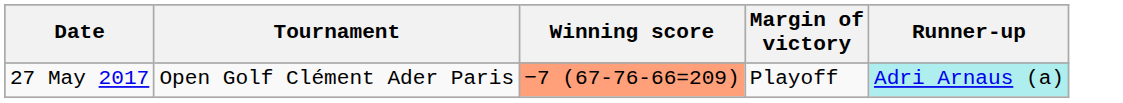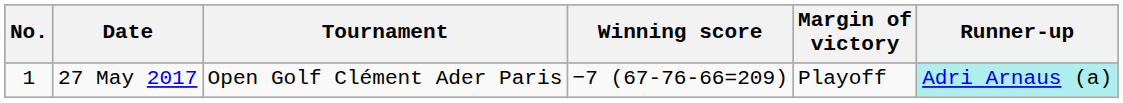 <table class="wikitable" style="font-size:95%;">
 <tr>
+<th>No.</th>
 <th>Date</th>
 <th>Tournament</th>
 <th>Winning score</th>
 <th>Margin of<br>victory</th>
 <th>Runner-up</th>
 </tr>
 <tr>
+<td align=center>1</td>
 <td align=right>27 May <a href='#'>2017</a></td>
 <td>Open Golf Clément Ader Paris</td>
-<td style="background: lightsalmon;">−7 (67-76-66=209)</td>
+<td>−7 (67-76-66=209)</td>
 <td>Playoff</td>
 <td style="background: paleturquoise;"> <a href='#'>Adri Arnaus</a> (a)</td>
 </tr>
 </table>
